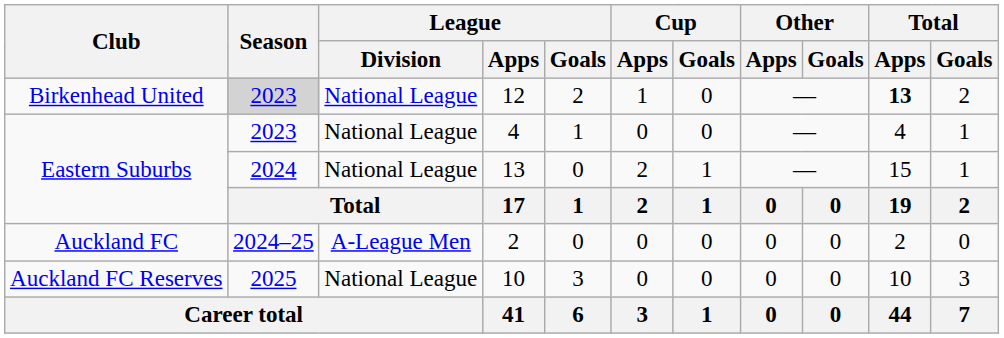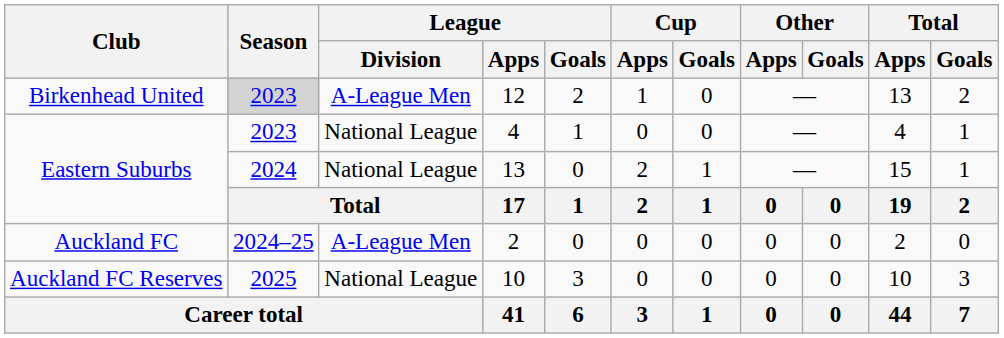 <table class="wikitable" style="text-align:center;">
 <tr>
 <th rowspan="2">Club</th>
 <th rowspan="2">Season</th>
 <th colspan="3">League</th>
 <th colspan="2">Cup</th>
 <th colspan="2">Other</th>
 <th colspan="2">Total</th>
 </tr>
 <tr>
 <th>Division</th>
 <th>Apps</th>
 <th>Goals</th>
 <th>Apps</th>
 <th>Goals</th>
 <th>Apps</th>
 <th>Goals</th>
 <th>Apps</th>
 <th>Goals</th>
 </tr>
 <tr>
 <td rowspan=1><a href='#'>Birkenhead United</a></td>
 <td style="background: lightgrey;"><a href='#'>2023</a></td>
-<td><a href='#'>National League</a></td>
+<td><a href='#'>A-League Men</a></td>
 <td>12</td>
 <td>2</td>
 <td>1</td>
 <td>0</td>
 <td colspan=2>—</td>
-<td><strong>13</strong></td>
+<td>13</td>
 <td>2</td>
 </tr>
 <tr>
 <td rowspan=3><a href='#'>Eastern Suburbs</a></td>
 <td><a href='#'>2023</a></td>
 <td>National League</td>
 <td>4</td>
 <td>1</td>
 <td>0</td>
 <td>0</td>
 <td colspan=2>—</td>
 <td>4</td>
 <td>1</td>
 </tr>
 <tr>
 <td><a href='#'>2024</a></td>
 <td>National League</td>
 <td>13</td>
 <td>0</td>
 <td>2</td>
 <td>1</td>
 <td colspan=2>—</td>
 <td>15</td>
 <td>1</td>
 </tr>
 <tr>
 <th colspan=2>Total</th>
 <th>17</th>
 <th>1</th>
 <th>2</th>
 <th>1</th>
 <th>0</th>
 <th>0</th>
 <th>19</th>
 <th>2</th>
 </tr>
 <tr>
 <td rowspan=1><a href='#'>Auckland FC</a></td>
 <td><a href='#'>2024–25</a></td>
 <td><a href='#'>A-League Men</a></td>
 <td>2</td>
 <td>0</td>
 <td>0</td>
 <td>0</td>
 <td>0</td>
 <td>0</td>
 <td>2</td>
 <td>0</td>
 </tr>
 <tr>
 <td rowspan=1><a href='#'>Auckland FC Reserves</a></td>
 <td><a href='#'>2025</a></td>
 <td>National League</td>
 <td>10</td>
 <td>3</td>
 <td>0</td>
 <td>0</td>
 <td>0</td>
 <td>0</td>
 <td>10</td>
 <td>3</td>
 </tr>
 <tr>
 <th colspan="3">Career total</th>
 <th>41</th>
 <th>6</th>
 <th>3</th>
 <th>1</th>
 <th>0</th>
 <th>0</th>
 <th>44</th>
 <th>7</th>
 </tr>
 </table>
